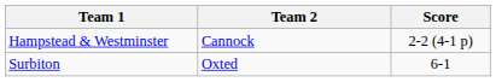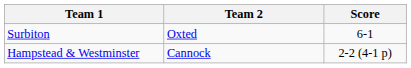 <table class="wikitable" style="font-size: 100%">
 <tr>
 <th width=200>Team 1</th>
 <th width=200>Team 2</th>
 <th width=100>Score</th>
 </tr>
 <tr>
+<td><a href='#'>Surbiton</a></td>
+<td><a href='#'>Oxted</a></td>
+<td align=center>6-1</td>
+</tr>
+<tr>
 <td><a href='#'>Hampstead & Westminster</a></td>
 <td><a href='#'>Cannock</a></td>
 <td align=center>2-2 (4-1 p)</td>
 </tr>
-<tr>
-<td><a href='#'>Surbiton</a></td>
-<td><a href='#'>Oxted</a></td>
-<td align=center>6-1</td>
-</tr>
 </table>
